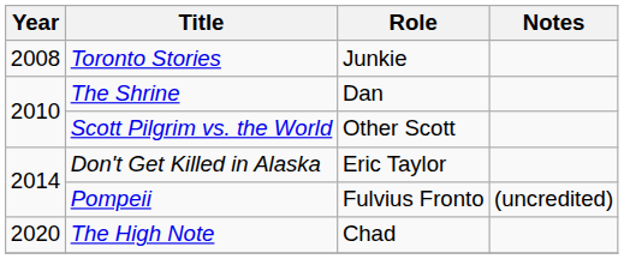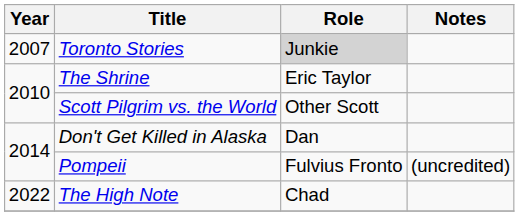 <table class="wikitable sortable">
 <tr>
 <th>Year</th>
 <th>Title</th>
 <th>Role</th>
 <th class="unsortable">Notes</th>
 </tr>
 <tr>
-<td>2008</td>
+<td>2007</td>
 <td><em><a href='#'>Toronto Stories</a></em></td>
-<td>Junkie</td>
+<td style="background: lightgrey;">Junkie</td>
 <td></td>
 </tr>
 <tr>
 <td rowspan="2">2010</td>
 <td data-sort-value="Shrine, The"><em><a href='#'>The Shrine</a></em></td>
-<td>Dan</td>
+<td>Eric Taylor</td>
 <td></td>
 </tr>
 <tr>
 <td><em><a href='#'>Scott Pilgrim vs. the World</a></em></td>
 <td>Other Scott</td>
 <td></td>
 </tr>
 <tr>
 <td rowspan="2">2014</td>
 <td><em>Don't Get Killed in Alaska</em></td>
-<td>Eric Taylor</td>
+<td>Dan</td>
 <td></td>
 </tr>
 <tr>
 <td><em><a href='#'>Pompeii</a></em></td>
 <td>Fulvius Fronto</td>
 <td>(uncredited)</td>
 </tr>
 <tr>
-<td>2020</td>
+<td>2022</td>
 <td data-sort-value="High Note, The"><em><a href='#'>The High Note</a></em></td>
 <td>Chad</td>
 <td></td>
 </tr>
 <tr>
 </tr>
 </table>
